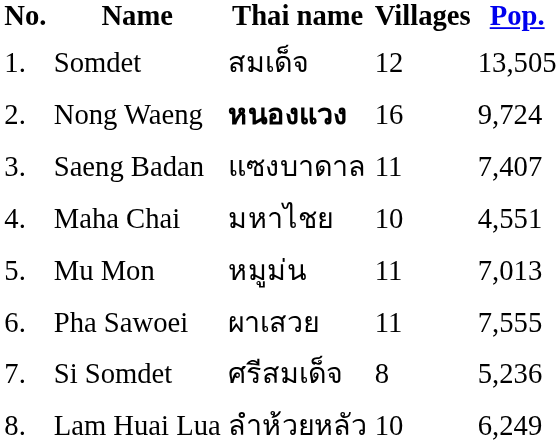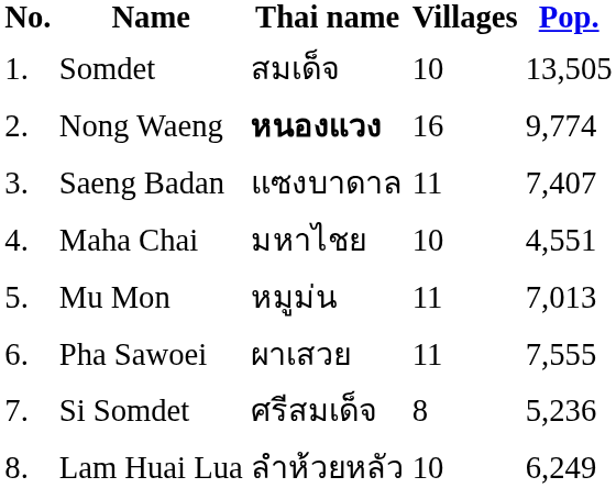 <table>
 <tr>
 <th>No.</th>
 <th>Name</th>
 <th>Thai name</th>
 <th>Villages</th>
 <th><a href='#'>Pop.</a></th>
 </tr>
 <tr>
 <td>1.</td>
 <td>Somdet</td>
 <td>สมเด็จ</td>
-<td>12</td>
+<td>10</td>
 <td>13,505</td>
 <td></td>
 </tr>
 <tr>
 <td>2.</td>
 <td>Nong Waeng</td>
 <td><strong>หนองแวง</strong></td>
 <td>16</td>
-<td>9,724</td>
+<td>9,774</td>
 <td></td>
 </tr>
 <tr>
 <td>3.</td>
 <td>Saeng Badan</td>
 <td>แซงบาดาล</td>
 <td>11</td>
 <td>7,407</td>
 <td></td>
 </tr>
 <tr>
 <td>4.</td>
 <td>Maha Chai</td>
 <td>มหาไชย</td>
 <td>10</td>
 <td>4,551</td>
 <td></td>
 </tr>
 <tr>
 <td>5.</td>
 <td>Mu Mon</td>
 <td>หมูม่น</td>
 <td>11</td>
 <td>7,013</td>
 <td></td>
 </tr>
 <tr>
 <td>6.</td>
 <td>Pha Sawoei</td>
 <td>ผาเสวย</td>
 <td>11</td>
 <td>7,555</td>
 <td></td>
 </tr>
 <tr>
 <td>7.</td>
 <td>Si Somdet</td>
 <td>ศรีสมเด็จ</td>
 <td>8</td>
 <td>5,236</td>
 <td></td>
 </tr>
 <tr>
 <td>8.</td>
 <td>Lam Huai Lua</td>
 <td>ลำห้วยหลัว</td>
 <td>10</td>
 <td>6,249</td>
 <td></td>
 </tr>
 </table>
